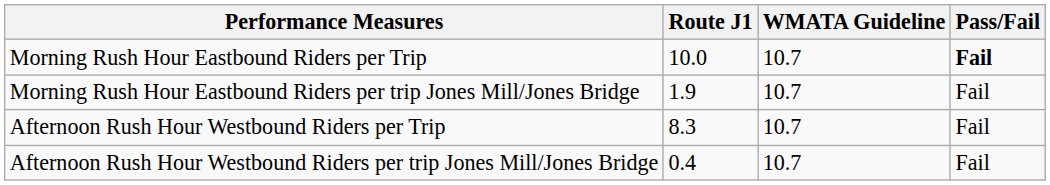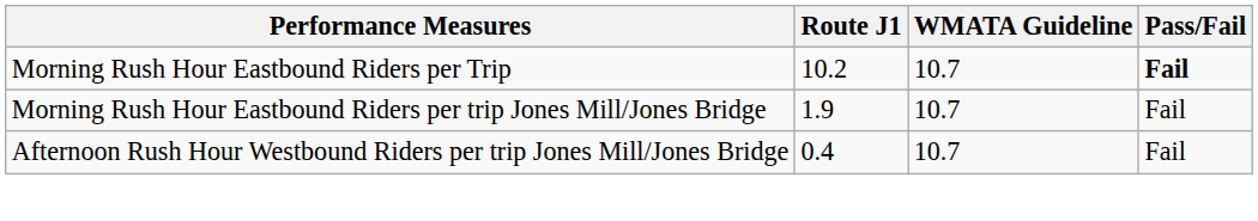 <table class="wikitable">
 <tr>
 <th>Performance Measures</th>
 <th>Route J1</th>
 <th>WMATA Guideline</th>
 <th>Pass/Fail</th>
 </tr>
 <tr>
 <td>Morning Rush Hour Eastbound Riders per Trip</td>
-<td>10.0</td>
+<td>10.2</td>
 <td>10.7</td>
 <td><strong>Fail</strong></td>
 </tr>
 <tr>
 <td>Morning Rush Hour Eastbound Riders per trip Jones Mill/Jones Bridge</td>
 <td>1.9</td>
 <td>10.7</td>
 <td>Fail</td>
 </tr>
 <tr>
-<td>Afternoon Rush Hour Westbound Riders per Trip</td>
-<td>8.3</td>
-<td>10.7</td>
-<td>Fail</td>
-</tr>
-<tr>
 <td>Afternoon Rush Hour Westbound Riders per trip Jones Mill/Jones Bridge</td>
 <td>0.4</td>
 <td>10.7</td>
 <td>Fail</td>
 </tr>
 </table>
